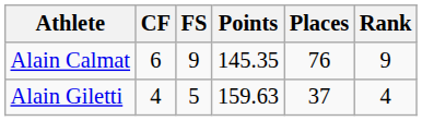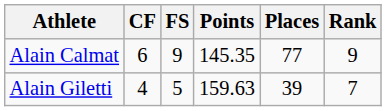 <table class="wikitable" border="1" style="font-size:90%">
 <tr>
 <th>Athlete</th>
 <th>CF</th>
 <th>FS</th>
 <th>Points</th>
 <th>Places</th>
 <th>Rank</th>
 </tr>
 <tr align=center>
 <td align=left><a href='#'>Alain Calmat</a></td>
 <td>6</td>
 <td>9</td>
 <td>145.35</td>
-<td>76</td>
+<td>77</td>
 <td>9</td>
 </tr>
 <tr align=center>
 <td align=left><a href='#'>Alain Giletti</a></td>
 <td>4</td>
 <td>5</td>
 <td>159.63</td>
-<td>37</td>
-<td>4</td>
+<td>39</td>
+<td>7</td>
 </tr>
 </table>
